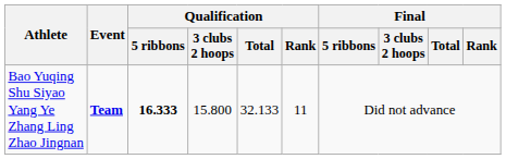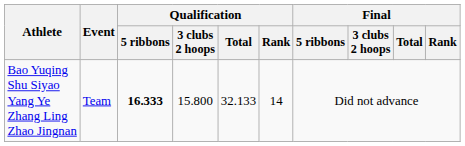 <table class="wikitable" style="font-size:90%">
 <tr>
 <th rowspan="2">Athlete</th>
 <th rowspan="2">Event</th>
 <th colspan="4">Qualification</th>
 <th colspan="4">Final</th>
 </tr>
 <tr style="font-size:95%">
 <th>5 ribbons</th>
 <th>3 clubs<br>2 hoops</th>
 <th>Total</th>
 <th>Rank</th>
 <th>5 ribbons</th>
 <th>3 clubs<br>2 hoops</th>
 <th>Total</th>
 <th>Rank</th>
 </tr>
 <tr align=center>
 <td align=left><a href='#'>Bao Yuqing</a><br><a href='#'>Shu Siyao</a><br><a href='#'>Yang Ye</a><br><a href='#'>Zhang Ling</a><br><a href='#'>Zhao Jingnan</a></td>
-<td align=left><strong><a href='#'>Team</a></strong></td>
+<td align=left><a href='#'>Team</a></td>
 <td><strong>16.333</strong></td>
 <td>15.800</td>
 <td>32.133</td>
-<td>11</td>
+<td>14</td>
 <td colspan=4>Did not advance</td>
 </tr>
 </table>
